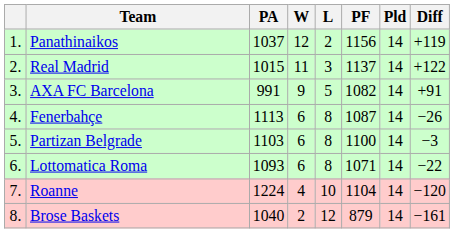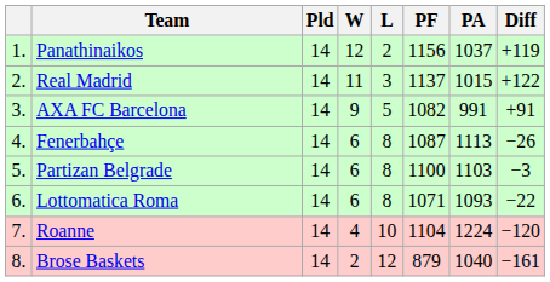 <table class=wikitable style="text-align:center">
 <tr>
 <th width=15></th>
 <th width=220>Team</th>
-<th width=20>PA</th>
+<th width=20>Pld</th>
 <th width=20>W</th>
 <th width=20>L</th>
 <th width=20>PF</th>
-<th width=20>Pld</th>
+<th width=20>PA</th>
 <th width=30>Diff</th>
 </tr>
 <tr style="background: #ccffcc;">
 <td>1.</td>
 <td align=left> <a href='#'>Panathinaikos</a></td>
-<td>1037</td>
+<td>14</td>
 <td>12</td>
 <td>2</td>
 <td>1156</td>
-<td>14</td>
+<td>1037</td>
 <td>+119</td>
 </tr>
 <tr style="background: #ccffcc;">
 <td>2.</td>
 <td align=left> <a href='#'>Real Madrid</a></td>
-<td>1015</td>
+<td>14</td>
 <td>11</td>
 <td>3</td>
 <td>1137</td>
-<td>14</td>
+<td>1015</td>
 <td>+122</td>
 </tr>
 <tr style="background: #ccffcc;">
 <td>3.</td>
 <td align=left> <a href='#'>AXA FC Barcelona</a></td>
-<td>991</td>
+<td>14</td>
 <td>9</td>
 <td>5</td>
 <td>1082</td>
-<td>14</td>
+<td>991</td>
 <td>+91</td>
 </tr>
 <tr style="background: #ccffcc;">
 <td>4.</td>
 <td align=left> <a href='#'>Fenerbahçe</a></td>
-<td>1113</td>
+<td>14</td>
 <td>6</td>
 <td>8</td>
 <td>1087</td>
-<td>14</td>
+<td>1113</td>
 <td>−26</td>
 </tr>
 <tr style="background: #ccffcc;">
 <td>5.</td>
 <td align=left> <a href='#'>Partizan Belgrade</a></td>
-<td>1103</td>
+<td>14</td>
 <td>6</td>
 <td>8</td>
 <td>1100</td>
-<td>14</td>
+<td>1103</td>
 <td>−3</td>
 </tr>
 <tr style="background: #ccffcc;">
 <td>6.</td>
 <td align=left> <a href='#'>Lottomatica Roma</a></td>
-<td>1093</td>
+<td>14</td>
 <td>6</td>
 <td>8</td>
 <td>1071</td>
-<td>14</td>
+<td>1093</td>
 <td>−22</td>
 </tr>
 <tr style="background: #ffcccc;">
 <td>7.</td>
 <td align=left> <a href='#'>Roanne</a></td>
-<td>1224</td>
+<td>14</td>
 <td>4</td>
 <td>10</td>
 <td>1104</td>
-<td>14</td>
+<td>1224</td>
 <td>−120</td>
 </tr>
 <tr style="background: #ffcccc;">
 <td>8.</td>
 <td align=left> <a href='#'>Brose Baskets</a></td>
-<td>1040</td>
+<td>14</td>
 <td>2</td>
 <td>12</td>
 <td>879</td>
-<td>14</td>
+<td>1040</td>
 <td>−161</td>
 </tr>
 </table>
